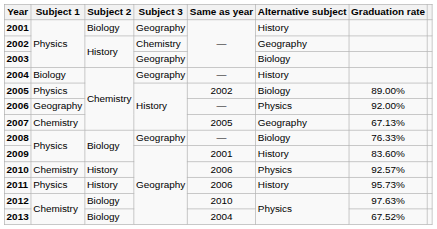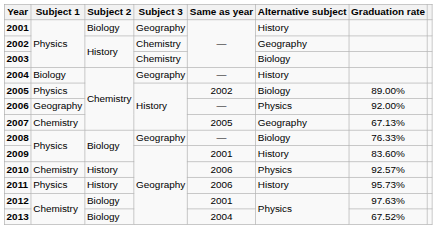 <table class="wikitable">
 <tr>
 <th>Year</th>
 <th>Subject 1</th>
 <th>Subject 2</th>
 <th>Subject 3</th>
 <th>Same as year</th>
 <th>Alternative subject</th>
 <th>Graduation rate</th>
 <th></th>
 </tr>
 <tr>
 <td><strong>2001</strong></td>
 <td rowspan="3">Physics</td>
 <td>Biology</td>
 <td>Geography</td>
 <td rowspan="3" align=center>—</td>
 <td>History</td>
 <td align="center"></td>
 <td align=center></td>
 </tr>
 <tr>
 <td><strong>2002</strong></td>
 <td rowspan="2">History</td>
 <td>Chemistry</td>
 <td>Geography</td>
 <td></td>
 <td align="center"></td>
 </tr>
 <tr>
 <td><strong>2003</strong></td>
-<td>Geography</td>
+<td>Chemistry</td>
 <td>Biology</td>
 <td></td>
 <td></td>
 </tr>
 <tr>
 <td><strong>2004</strong></td>
 <td>Biology</td>
 <td rowspan="4">Chemistry</td>
 <td>Geography</td>
 <td align=center>—</td>
 <td>History</td>
 <td align=center></td>
 <td align=center></td>
 </tr>
 <tr>
 <td><strong>2005</strong></td>
 <td>Physics</td>
 <td rowspan="3">History</td>
 <td align=center>2002</td>
 <td>Biology</td>
 <td align=center>89.00%</td>
 <td align=center></td>
 </tr>
 <tr>
 <td><strong>2006</strong></td>
 <td>Geography</td>
 <td align=center>—</td>
 <td>Physics</td>
 <td align=center>92.00%</td>
 <td align=center></td>
 </tr>
 <tr>
 <td><strong>2007</strong></td>
 <td>Chemistry</td>
 <td align=center>2005</td>
 <td>Geography</td>
 <td align=center>67.13%</td>
 <td align=center></td>
 </tr>
 <tr>
 <td><strong>2008</strong></td>
 <td rowspan="2">Physics</td>
 <td rowspan="2">Biology</td>
 <td>Geography</td>
 <td align=center>—</td>
 <td>Biology</td>
 <td align=center>76.33%</td>
 <td align=center></td>
 </tr>
 <tr>
 <td><strong>2009</strong></td>
 <td rowspan="5">Geography</td>
 <td align=center>2001</td>
 <td>History</td>
 <td align=center>83.60%</td>
 <td align=center></td>
 </tr>
 <tr>
 <td><strong>2010</strong></td>
 <td>Chemistry</td>
 <td>History</td>
 <td align=center>2006</td>
 <td>Physics</td>
 <td align=center>92.57%</td>
 <td align=center></td>
 </tr>
 <tr>
 <td><strong>2011</strong></td>
 <td>Physics</td>
 <td>History</td>
 <td align=center>2006</td>
 <td>History</td>
 <td align=center>95.73%</td>
 <td align=center></td>
 </tr>
 <tr>
 <td><strong>2012</strong></td>
 <td rowspan="2">Chemistry</td>
 <td>Biology</td>
-<td align=center>2010</td>
+<td align=center>2001</td>
 <td rowspan="2">Physics</td>
 <td align=center>97.63%</td>
 <td align=center></td>
 </tr>
 <tr>
 <td><strong>2013</strong></td>
 <td>Biology</td>
 <td align=center>2004</td>
 <td align=center>67.52%</td>
 <td align=center></td>
 </tr>
 </table>
